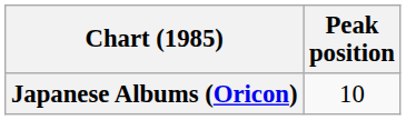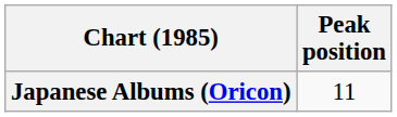 <table class="wikitable plainrowheaders" style="text-align:center">
 <tr>
 <th scope="col">Chart (1985)</th>
 <th scope="col">Peak<br> position</th>
 </tr>
 <tr>
 <th scope="row">Japanese Albums (<a href='#'>Oricon</a>)</th>
-<td>10</td>
+<td>11</td>
 </tr>
 </table>
